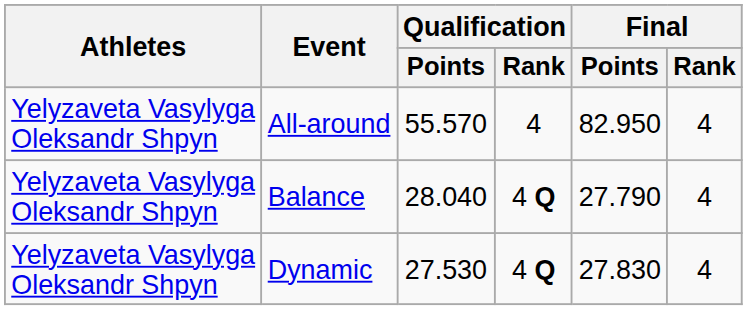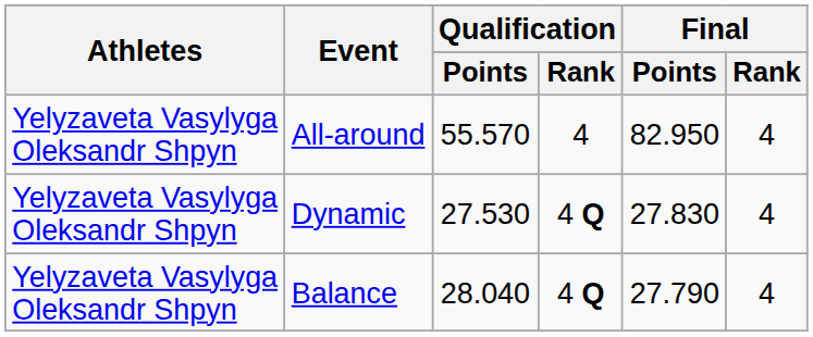 <table class="wikitable" style="font-size:90%">
 <tr>
 <th rowspan="2">Athletes</th>
 <th rowspan="2">Event</th>
 <th colspan="2">Qualification</th>
 <th colspan="2">Final</th>
 </tr>
 <tr style="font-size:95%">
 <th>Points</th>
 <th>Rank</th>
 <th>Points</th>
 <th>Rank</th>
 </tr>
 <tr align=center>
 <td align=left><a href='#'>Yelyzaveta Vasylyga</a><br><a href='#'>Oleksandr Shpyn</a></td>
 <td align=left><a href='#'>All-around</a></td>
 <td>55.570</td>
 <td>4</td>
 <td>82.950</td>
 <td>4</td>
 </tr>
 <tr align=center>
 <td align=left><a href='#'>Yelyzaveta Vasylyga</a><br><a href='#'>Oleksandr Shpyn</a></td>
+<td align=left><a href='#'>Dynamic</a></td>
+<td>27.530</td>
+<td>4 <strong>Q</strong></td>
+<td>27.830</td>
+<td>4</td>
+</tr>
+<tr align=center>
+<td align=left><a href='#'>Yelyzaveta Vasylyga</a><br><a href='#'>Oleksandr Shpyn</a></td>
 <td align=left><a href='#'>Balance</a></td>
 <td>28.040</td>
 <td>4 <strong>Q</strong></td>
 <td>27.790</td>
 <td>4</td>
 </tr>
-<tr align=center>
-<td align=left><a href='#'>Yelyzaveta Vasylyga</a><br><a href='#'>Oleksandr Shpyn</a></td>
-<td align=left><a href='#'>Dynamic</a></td>
-<td>27.530</td>
-<td>4 <strong>Q</strong></td>
-<td>27.830</td>
-<td>4</td>
-</tr>
 </table>
